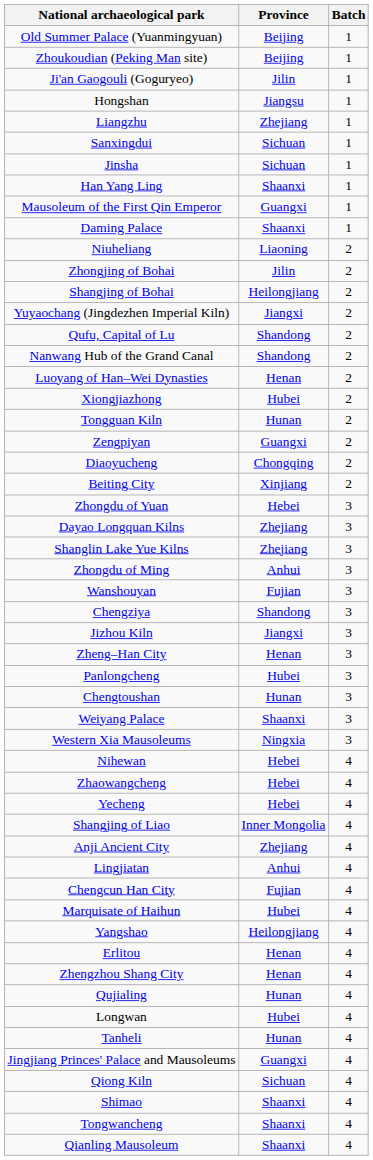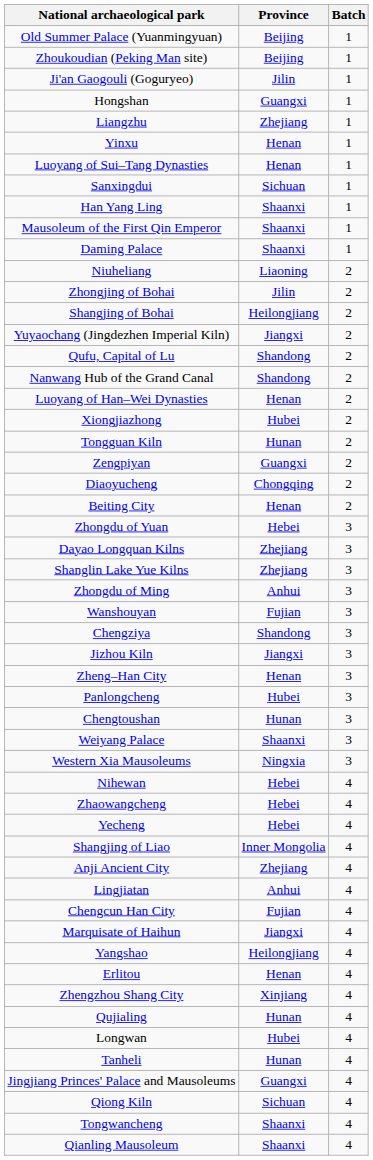 <table class="sortable wikitable" style="vertical-align:center; text-align:center; background:#FFFFF;">
 <tr>
 <th>National archaeological park</th>
 <th>Province</th>
 <th>Batch</th>
 </tr>
 <tr>
 <td><a href='#'>Old Summer Palace</a> (Yuanmingyuan)</td>
 <td><a href='#'>Beijing</a></td>
 <td>1</td>
 </tr>
 <tr>
 <td><a href='#'>Zhoukoudian</a> (<a href='#'>Peking Man</a> site)</td>
 <td><a href='#'>Beijing</a></td>
 <td>1</td>
 </tr>
 <tr>
 <td><a href='#'>Ji'an Gaogouli</a> (Goguryeo)</td>
 <td><a href='#'>Jilin</a></td>
 <td>1</td>
 </tr>
 <tr>
 <td>Hongshan</td>
-<td><a href='#'>Jiangsu</a></td>
+<td><a href='#'>Guangxi</a></td>
 <td>1</td>
 </tr>
 <tr>
 <td><a href='#'>Liangzhu</a></td>
 <td><a href='#'>Zhejiang</a></td>
 <td>1</td>
 </tr>
 <tr>
-<td><a href='#'>Sanxingdui</a></td>
-<td><a href='#'>Sichuan</a></td>
+<td><a href='#'>Yinxu</a></td>
+<td><a href='#'>Henan</a></td>
 <td>1</td>
 </tr>
 <tr>
-<td><a href='#'>Jinsha</a></td>
+<td><a href='#'>Luoyang of Sui–Tang Dynasties</a></td>
+<td><a href='#'>Henan</a></td>
+<td>1</td>
+</tr>
+<tr>
+<td><a href='#'>Sanxingdui</a></td>
 <td><a href='#'>Sichuan</a></td>
 <td>1</td>
 </tr>
 <tr>
 <td><a href='#'>Han Yang Ling</a></td>
 <td><a href='#'>Shaanxi</a></td>
 <td>1</td>
 </tr>
 <tr>
 <td><a href='#'>Mausoleum of the First Qin Emperor</a></td>
-<td><a href='#'>Guangxi</a></td>
+<td><a href='#'>Shaanxi</a></td>
 <td>1</td>
 </tr>
 <tr>
 <td><a href='#'>Daming Palace</a></td>
 <td><a href='#'>Shaanxi</a></td>
 <td>1</td>
 </tr>
 <tr>
 <td><a href='#'>Niuheliang</a></td>
 <td><a href='#'>Liaoning</a></td>
 <td>2</td>
 </tr>
 <tr>
 <td><a href='#'>Zhongjing of Bohai</a></td>
 <td><a href='#'>Jilin</a></td>
 <td>2</td>
 </tr>
 <tr>
 <td><a href='#'>Shangjing of Bohai</a></td>
 <td><a href='#'>Heilongjiang</a></td>
 <td>2</td>
 </tr>
 <tr>
 <td><a href='#'>Yuyaochang</a> (Jingdezhen Imperial Kiln)</td>
 <td><a href='#'>Jiangxi</a></td>
 <td>2</td>
 </tr>
 <tr>
 <td><a href='#'>Qufu, Capital of Lu</a></td>
 <td><a href='#'>Shandong</a></td>
 <td>2</td>
 </tr>
 <tr>
 <td><a href='#'>Nanwang</a> Hub of the Grand Canal</td>
 <td><a href='#'>Shandong</a></td>
 <td>2</td>
 </tr>
 <tr>
 <td><a href='#'>Luoyang of Han–Wei Dynasties</a></td>
 <td><a href='#'>Henan</a></td>
 <td>2</td>
 </tr>
 <tr>
 <td><a href='#'>Xiongjiazhong</a></td>
 <td><a href='#'>Hubei</a></td>
 <td>2</td>
 </tr>
 <tr>
 <td><a href='#'>Tongguan Kiln</a></td>
 <td><a href='#'>Hunan</a></td>
 <td>2</td>
 </tr>
 <tr>
 <td><a href='#'>Zengpiyan</a></td>
 <td><a href='#'>Guangxi</a></td>
 <td>2</td>
 </tr>
 <tr>
 <td><a href='#'>Diaoyucheng</a></td>
 <td><a href='#'>Chongqing</a></td>
 <td>2</td>
 </tr>
 <tr>
 <td><a href='#'>Beiting City</a></td>
-<td><a href='#'>Xinjiang</a></td>
+<td><a href='#'>Henan</a></td>
 <td>2</td>
 </tr>
 <tr>
 <td><a href='#'>Zhongdu of Yuan</a></td>
 <td><a href='#'>Hebei</a></td>
 <td>3</td>
 </tr>
 <tr>
 <td><a href='#'>Dayao Longquan Kilns</a></td>
 <td><a href='#'>Zhejiang</a></td>
 <td>3</td>
 </tr>
 <tr>
 <td><a href='#'>Shanglin Lake Yue Kilns</a></td>
 <td><a href='#'>Zhejiang</a></td>
 <td>3</td>
 </tr>
 <tr>
 <td><a href='#'>Zhongdu of Ming</a></td>
 <td><a href='#'>Anhui</a></td>
 <td>3</td>
 </tr>
 <tr>
 <td><a href='#'>Wanshouyan</a></td>
 <td><a href='#'>Fujian</a></td>
 <td>3</td>
 </tr>
 <tr>
 <td><a href='#'>Chengziya</a></td>
 <td><a href='#'>Shandong</a></td>
 <td>3</td>
 </tr>
 <tr>
 <td><a href='#'>Jizhou Kiln</a></td>
 <td><a href='#'>Jiangxi</a></td>
 <td>3</td>
 </tr>
 <tr>
 <td><a href='#'>Zheng–Han City</a></td>
 <td><a href='#'>Henan</a></td>
 <td>3</td>
 </tr>
 <tr>
 <td><a href='#'>Panlongcheng</a></td>
 <td><a href='#'>Hubei</a></td>
 <td>3</td>
 </tr>
 <tr>
 <td><a href='#'>Chengtoushan</a></td>
 <td><a href='#'>Hunan</a></td>
 <td>3</td>
 </tr>
 <tr>
 <td><a href='#'>Weiyang Palace</a></td>
 <td><a href='#'>Shaanxi</a></td>
 <td>3</td>
 </tr>
 <tr>
 <td><a href='#'>Western Xia Mausoleums</a></td>
 <td><a href='#'>Ningxia</a></td>
 <td>3</td>
 </tr>
 <tr>
 <td><a href='#'>Nihewan</a></td>
 <td><a href='#'>Hebei</a></td>
 <td>4</td>
 </tr>
 <tr>
 <td><a href='#'>Zhaowangcheng</a></td>
 <td><a href='#'>Hebei</a></td>
 <td>4</td>
 </tr>
 <tr>
 <td><a href='#'>Yecheng</a></td>
 <td><a href='#'>Hebei</a></td>
 <td>4</td>
 </tr>
 <tr>
 <td><a href='#'>Shangjing of Liao</a></td>
 <td><a href='#'>Inner Mongolia</a></td>
 <td>4</td>
 </tr>
 <tr>
 <td><a href='#'>Anji Ancient City</a></td>
 <td><a href='#'>Zhejiang</a></td>
 <td>4</td>
 </tr>
 <tr>
 <td><a href='#'>Lingjiatan</a></td>
 <td><a href='#'>Anhui</a></td>
 <td>4</td>
 </tr>
 <tr>
 <td><a href='#'>Chengcun Han City</a></td>
 <td><a href='#'>Fujian</a></td>
 <td>4</td>
 </tr>
 <tr>
 <td><a href='#'>Marquisate of Haihun</a></td>
-<td><a href='#'>Hubei</a></td>
+<td><a href='#'>Jiangxi</a></td>
 <td>4</td>
 </tr>
 <tr>
 <td><a href='#'>Yangshao</a></td>
 <td><a href='#'>Heilongjiang</a></td>
 <td>4</td>
 </tr>
 <tr>
 <td><a href='#'>Erlitou</a></td>
 <td><a href='#'>Henan</a></td>
 <td>4</td>
 </tr>
 <tr>
 <td><a href='#'>Zhengzhou Shang City</a></td>
-<td><a href='#'>Henan</a></td>
+<td><a href='#'>Xinjiang</a></td>
 <td>4</td>
 </tr>
 <tr>
 <td><a href='#'>Qujialing</a></td>
 <td><a href='#'>Hunan</a></td>
 <td>4</td>
 </tr>
 <tr>
 <td>Longwan</td>
 <td><a href='#'>Hubei</a></td>
 <td>4</td>
 </tr>
 <tr>
 <td><a href='#'>Tanheli</a></td>
 <td><a href='#'>Hunan</a></td>
 <td>4</td>
 </tr>
 <tr>
 <td><a href='#'>Jingjiang Princes' Palace</a> and Mausoleums</td>
 <td><a href='#'>Guangxi</a></td>
 <td>4</td>
 </tr>
 <tr>
 <td><a href='#'>Qiong Kiln</a></td>
 <td><a href='#'>Sichuan</a></td>
 <td>4</td>
 </tr>
 <tr>
-<td><a href='#'>Shimao</a></td>
-<td><a href='#'>Shaanxi</a></td>
-<td>4</td>
-</tr>
-<tr>
 <td><a href='#'>Tongwancheng</a></td>
 <td><a href='#'>Shaanxi</a></td>
 <td>4</td>
 </tr>
 <tr>
 <td><a href='#'>Qianling Mausoleum</a></td>
 <td><a href='#'>Shaanxi</a></td>
 <td>4</td>
 </tr>
 </table>
